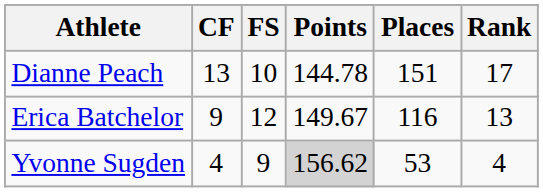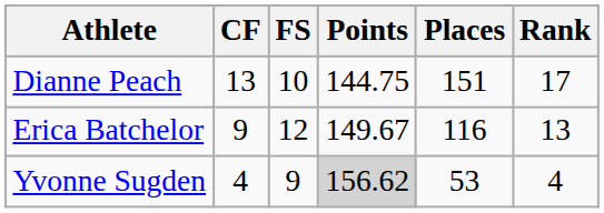 <table class="wikitable" border="1" style="font-size:90%">
 <tr>
 <th>Athlete</th>
 <th>CF</th>
 <th>FS</th>
 <th>Points</th>
 <th>Places</th>
 <th>Rank</th>
 </tr>
 <tr align=center>
 <td align=left><a href='#'>Dianne Peach</a></td>
 <td>13</td>
 <td>10</td>
-<td>144.78</td>
+<td>144.75</td>
 <td>151</td>
 <td>17</td>
 </tr>
 <tr align=center>
 <td align=left><a href='#'>Erica Batchelor</a></td>
 <td>9</td>
 <td>12</td>
 <td>149.67</td>
 <td>116</td>
 <td>13</td>
 </tr>
 <tr align=center>
 <td align=left><a href='#'>Yvonne Sugden</a></td>
 <td>4</td>
 <td>9</td>
 <td style="background: lightgrey;">156.62</td>
 <td>53</td>
 <td>4</td>
 </tr>
 </table>
